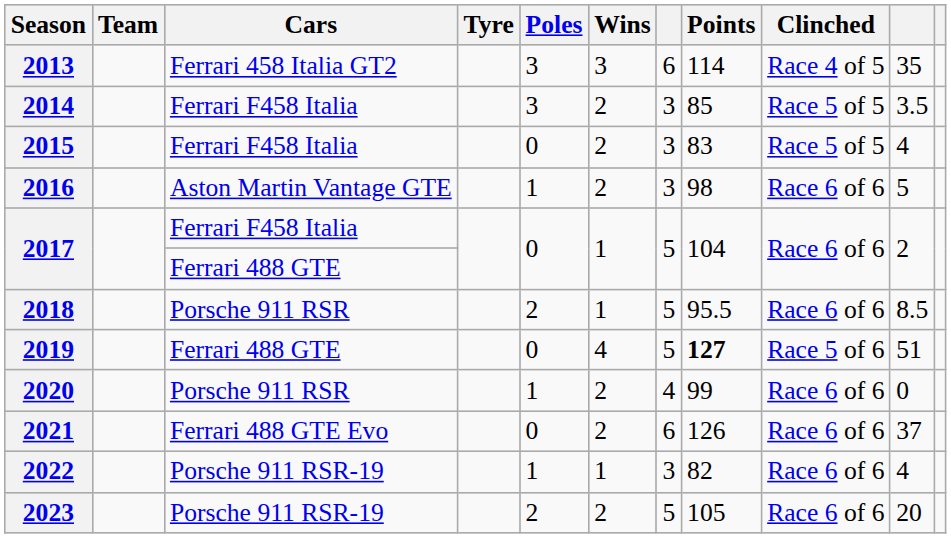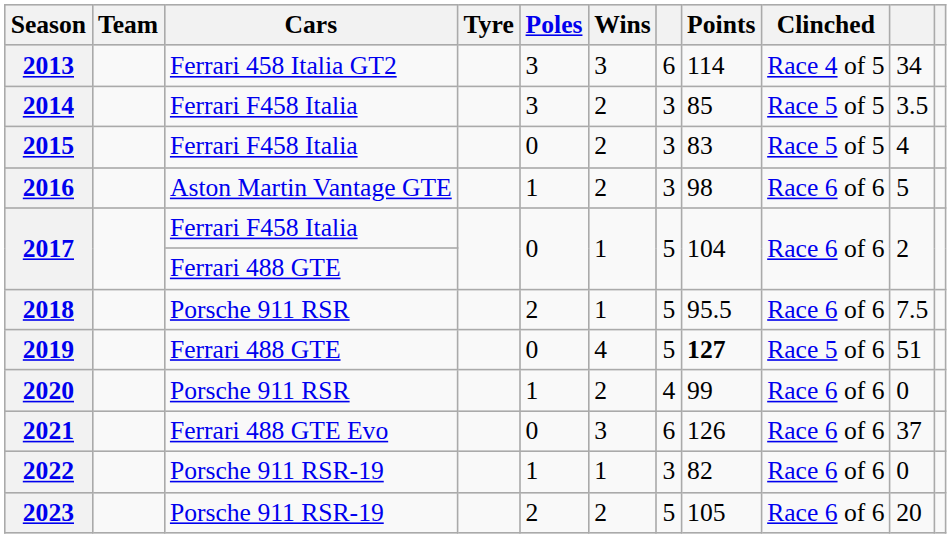 <table class="wikitable sortable plainrowheaders"; text-align:center;">
 <tr>
 <th scope=col>Season</th>
 <th scope=col>Team</th>
 <th scope=col>Cars</th>
 <th scope=col>Tyre</th>
 <th scope=col><a href='#'>Poles</a></th>
 <th scope=col>Wins</th>
 <th scope=col></th>
 <th scope=col>Points</th>
 <th scope=col>Clinched</th>
 <th scope=col></th>
 <th scope=col class=unsortable></th>
 </tr>
 <tr>
 <th scope=row style="text-align: center;"><a href='#'>2013</a></th>
 <td></td>
 <td><a href='#'>Ferrari 458 Italia GT2</a></td>
 <td></td>
 <td>3</td>
 <td>3</td>
 <td>6</td>
 <td>114</td>
 <td><a href='#'>Race 4</a> of 5</td>
-<td>35</td>
+<td>34</td>
 <td style="text-align:center;"></td>
 </tr>
 <tr>
 <th scope=row style="text-align: center;"><a href='#'>2014</a></th>
 <td></td>
 <td><a href='#'>Ferrari F458 Italia</a></td>
 <td></td>
 <td>3</td>
 <td>2</td>
 <td>3</td>
 <td>85</td>
 <td><a href='#'>Race 5</a> of 5</td>
 <td>3.5</td>
 <td style="text-align:center;"></td>
 </tr>
 <tr>
 <th scope=row style="text-align: center;"><a href='#'>2015</a></th>
 <td></td>
 <td><a href='#'>Ferrari F458 Italia</a></td>
 <td></td>
 <td>0</td>
 <td>2</td>
 <td>3</td>
 <td>83</td>
 <td><a href='#'>Race 5</a> of 5</td>
 <td>4</td>
 <td style="text-align:center;"></td>
 </tr>
 <tr>
 <th scope=row style="text-align: center;"><a href='#'>2016</a></th>
 <td></td>
 <td><a href='#'>Aston Martin Vantage GTE</a></td>
 <td></td>
 <td>1</td>
 <td>2</td>
 <td>3</td>
 <td>98</td>
 <td><a href='#'>Race 6</a> of 6</td>
 <td>5</td>
 <td style="text-align:center;"></td>
 </tr>
 <tr>
 <th scope=row style="text-align: center;" rowspan=2><a href='#'>2017</a></th>
 <td rowspan=2></td>
 <td><a href='#'>Ferrari F458 Italia</a></td>
 <td rowspan=2></td>
 <td rowspan=2>0</td>
 <td rowspan=2>1</td>
 <td rowspan=2>5</td>
 <td rowspan=2>104</td>
 <td rowspan=2><a href='#'>Race 6</a> of 6</td>
 <td rowspan=2>2</td>
 <td rowspan=2 style="text-align:center;"></td>
 </tr>
 <tr>
 <td><a href='#'>Ferrari 488 GTE</a></td>
 </tr>
 <tr>
 <th scope=row style="text-align: center;"><a href='#'>2018</a></th>
 <td></td>
 <td><a href='#'>Porsche 911 RSR</a></td>
 <td></td>
 <td>2</td>
 <td>1</td>
 <td>5</td>
 <td>95.5</td>
 <td><a href='#'>Race 6</a> of 6</td>
-<td>8.5</td>
+<td>7.5</td>
 <td style="text-align:center;"></td>
 </tr>
 <tr>
 <th scope=row style="text-align: center;"><a href='#'>2019</a></th>
 <td></td>
 <td><a href='#'>Ferrari 488 GTE</a></td>
 <td></td>
 <td>0</td>
 <td>4</td>
 <td>5</td>
 <td><strong>127</strong></td>
 <td><a href='#'>Race 5</a> of 6</td>
 <td>51</td>
 <td style="text-align:center;"></td>
 </tr>
 <tr>
 <th scope=row style="text-align: center;"><a href='#'>2020</a></th>
 <td></td>
 <td><a href='#'>Porsche 911 RSR</a></td>
 <td></td>
 <td>1</td>
 <td>2</td>
 <td>4</td>
 <td>99</td>
 <td><a href='#'>Race 6</a> of 6</td>
 <td>0</td>
 <td style="text-align:center;"></td>
 </tr>
 <tr>
 <th scope=row style="text-align: center;"><a href='#'>2021</a></th>
 <td></td>
 <td><a href='#'>Ferrari 488 GTE Evo</a></td>
 <td></td>
 <td>0</td>
-<td>2</td>
+<td>3</td>
 <td>6</td>
 <td>126</td>
 <td><a href='#'>Race 6</a> of 6</td>
 <td>37</td>
 <td style="text-align:center;"></td>
 </tr>
 <tr>
 <th scope=row style="text-align: center;"><a href='#'>2022</a></th>
 <td></td>
 <td><a href='#'>Porsche 911 RSR-19</a></td>
 <td></td>
 <td>1</td>
 <td>1</td>
 <td>3</td>
 <td>82</td>
 <td><a href='#'>Race 6</a> of 6</td>
-<td>4</td>
+<td>0</td>
 <td style="text-align:center;"></td>
 </tr>
 <tr>
 <th scope=row style="text-align: center;"><a href='#'>2023</a></th>
 <td></td>
 <td><a href='#'>Porsche 911 RSR-19</a></td>
 <td></td>
 <td>2</td>
 <td>2</td>
 <td>5</td>
 <td>105</td>
 <td><a href='#'>Race 6</a> of 6</td>
 <td>20</td>
 <td style="text-align:center;"></td>
 </tr>
 </table>
